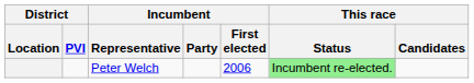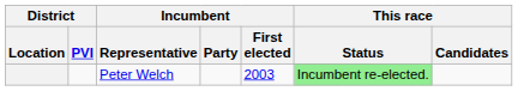 <table class="wikitable">
 <tr valign=bottom>
 <th colspan=2>District</th>
 <th colspan=3>Incumbent</th>
 <th colspan=2>This race</th>
 </tr>
 <tr valign=bottom>
 <th>Location</th>
 <th><a href='#'>PVI</a></th>
 <th>Representative</th>
 <th>Party</th>
 <th>First<br>elected</th>
 <th>Status</th>
 <th>Candidates</th>
 </tr>
 <tr>
 <th></th>
 <td></td>
 <td><a href='#'>Peter Welch</a></td>
 <td></td>
-<td><a href='#'>2006</a></td>
+<td><a href='#'>2003</a></td>
 <td style="background: lightgreen;">Incumbent re-elected.</td>
 <td nowrap></td>
 </tr>
 </table>
